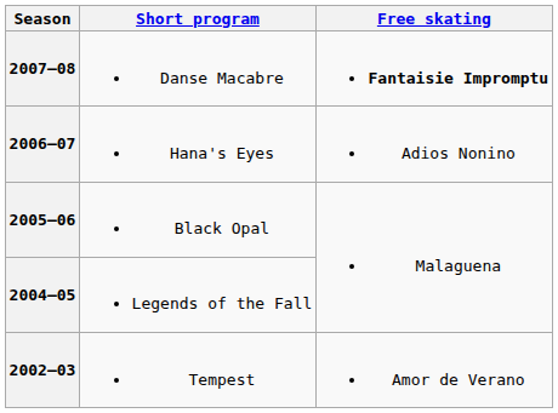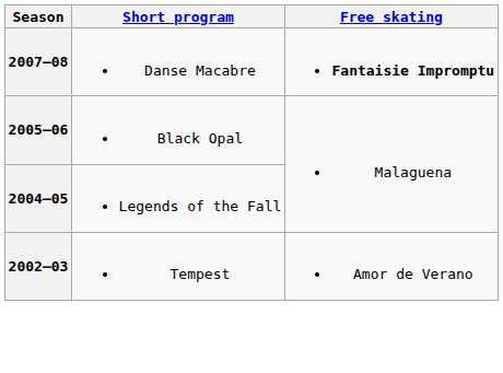 <table class=wikitable style=text-align:center>
 <tr>
 <th>Season</th>
 <th><a href='#'>Short program</a></th>
 <th><a href='#'>Free skating</a></th>
 </tr>
 <tr>
 <th>2007–08 <br> </th>
 <td><br><ul><li>Danse Macabre <br></li></ul></td>
 <td><strong><br><ul><li>Fantaisie Impromptu <br></li></ul></strong></td>
-</tr>
-<tr>
-<th>2006–07 <br> </th>
-<td><br><ul><li>Hana's Eyes <br></li></ul></td>
-<td><br><ul><li>Adios Nonino <br></li></ul></td>
 </tr>
 <tr>
 <th>2005–06 <br> </th>
 <td><br><ul><li>Black Opal</li></ul></td>
 <td rowspan=2><br><ul><li>Malaguena <br></li></ul></td>
 </tr>
 <tr>
 <th>2004–05 <br> </th>
 <td><br><ul><li>Legends of the Fall <br></li></ul></td>
 </tr>
 <tr>
 <th>2002–03 <br> </th>
 <td><br><ul><li>Tempest <br></li></ul></td>
 <td><br><ul><li>Amor de Verano <br></li></ul></td>
 </tr>
 </table>
